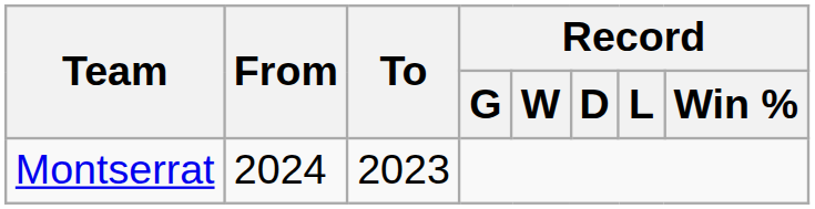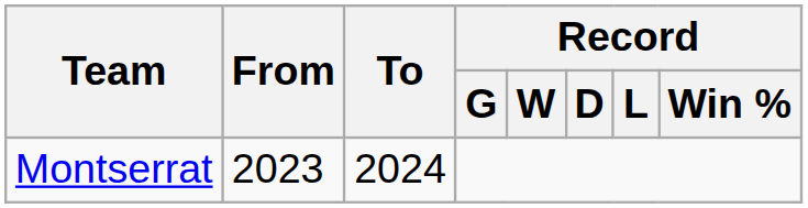 <table class="wikitable" style="text-align: center">
 <tr>
 <th rowspan="2">Team</th>
 <th rowspan="2">From</th>
 <th rowspan="2">To</th>
 <th colspan="5">Record</th>
 </tr>
 <tr>
 <th>G</th>
 <th>W</th>
 <th>D</th>
 <th>L</th>
 <th>Win %</th>
 </tr>
 <tr>
 <td align=left><a href='#'>Montserrat</a></td>
-<td align=left>2024</td>
-<td align=left>2023<br></td>
+<td align=left>2023</td>
+<td align=left>2024<br></td>
 </tr>
 </table>
